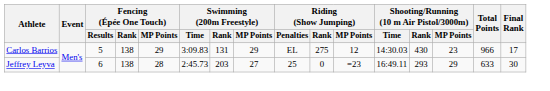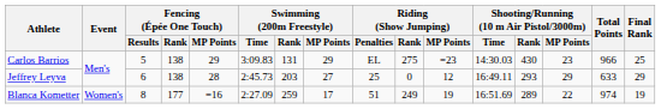 <table class="wikitable" border="1" style="font-size:90%">
 <tr>
 <th rowspan=2>Athlete</th>
 <th rowspan=2>Event</th>
 <th colspan=3>Fencing<br><span> (Épée One Touch)</span></th>
 <th colspan=3>Swimming<br><span> (200m Freestyle)</span></th>
 <th colspan=3>Riding<br><span> (Show Jumping)</span></th>
 <th colspan=3>Shooting/Running<br><span>(10 m Air Pistol/3000m)</span></th>
 <th rowspan=2>Total<br>Points</th>
 <th rowspan=2>Final<br>Rank</th>
 </tr>
 <tr style="font-size:95%">
 <th>Results</th>
 <th>Rank</th>
 <th>MP Points</th>
 <th>Time</th>
 <th>Rank</th>
 <th>MP Points</th>
 <th>Penalties</th>
 <th>Rank</th>
 <th>MP Points</th>
 <th>Time</th>
 <th>Rank</th>
 <th>MP Points</th>
 </tr>
 <tr align=center>
 <td align=left><a href='#'>Carlos Barrios</a></td>
 <td align=left rowspan=2><a href='#'>Men's</a></td>
 <td>5</td>
 <td>138</td>
 <td>29</td>
 <td>3:09.83</td>
 <td>131</td>
 <td>29</td>
 <td>EL</td>
 <td>275</td>
-<td>12</td>
+<td>=23</td>
 <td>14:30.03</td>
 <td>430</td>
 <td>23</td>
 <td>966</td>
-<td>17</td>
+<td>25</td>
 </tr>
 <tr align=center>
 <td align=left><a href='#'>Jeffrey Leyva</a></td>
 <td>6</td>
 <td>138</td>
 <td>28</td>
 <td>2:45.73</td>
 <td>203</td>
 <td>27</td>
 <td>25</td>
 <td>0</td>
-<td>=23</td>
+<td>12</td>
 <td>16:49.11</td>
 <td>293</td>
 <td>29</td>
 <td>633</td>
-<td>30</td>
+<td>29</td>
+</tr>
+<tr align=center>
+<td align=left><a href='#'>Blanca Kometter</a></td>
+<td align=left><a href='#'>Women's</a></td>
+<td>8</td>
+<td>177</td>
+<td>=16</td>
+<td>2:27.09</td>
+<td>259</td>
+<td>17</td>
+<td>51</td>
+<td>249</td>
+<td>19</td>
+<td>16:51.69</td>
+<td>289</td>
+<td>22</td>
+<td>974</td>
+<td>19</td>
 </tr>
 </table>
